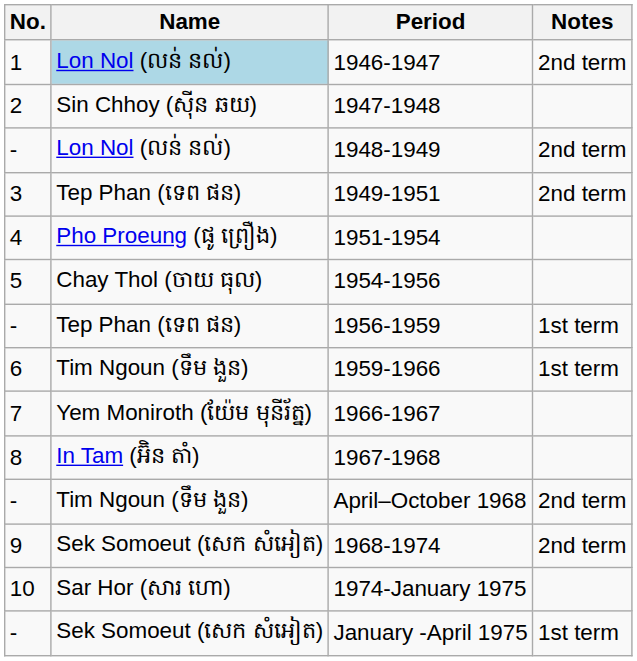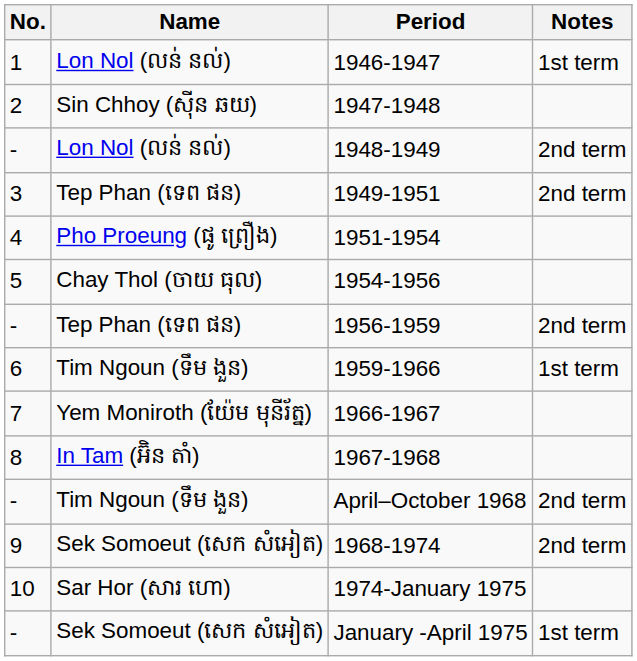 <table class="wikitable">
 <tr>
 <th>No.</th>
 <th>Name</th>
 <th>Period</th>
 <th>Notes</th>
 </tr>
 <tr>
 <td>1</td>
-<td style="background: lightblue;"><a href='#'>Lon Nol</a> (លន់ នល់)</td>
+<td><a href='#'>Lon Nol</a> (លន់ នល់)</td>
 <td>1946-1947</td>
-<td>2nd term</td>
+<td>1st term</td>
 </tr>
 <tr>
 <td>2</td>
 <td>Sin Chhoy (ស៊ីន ឆយ)</td>
 <td>1947-1948</td>
 <td></td>
 </tr>
 <tr>
 <td>-</td>
 <td><a href='#'>Lon Nol</a> (លន់ នល់)</td>
 <td>1948-1949</td>
 <td>2nd term</td>
 </tr>
 <tr>
 <td>3</td>
 <td>Tep Phan (ទេព ផន)</td>
 <td>1949-1951</td>
 <td>2nd term</td>
 </tr>
 <tr>
 <td>4</td>
 <td><a href='#'>Pho Proeung</a>  (ផូ ព្រឿង)</td>
 <td>1951-1954</td>
 <td></td>
 </tr>
 <tr>
 <td>5</td>
 <td>Chay Thol (ចាយ ធុល)</td>
 <td>1954-1956</td>
 <td></td>
 </tr>
 <tr>
 <td>-</td>
 <td>Tep Phan (ទេព ផន)</td>
 <td>1956-1959</td>
-<td>1st term</td>
+<td>2nd term</td>
 </tr>
 <tr>
 <td>6</td>
 <td>Tim Ngoun (ទឹម ងួន)</td>
 <td>1959-1966</td>
 <td>1st term</td>
 </tr>
 <tr>
 <td>7</td>
 <td>Yem Moniroth (យ៉ែម មុនីរ័ត្ន)</td>
 <td>1966-1967</td>
 <td></td>
 </tr>
 <tr>
 <td>8</td>
 <td><a href='#'>In Tam</a> (អ៊ិន តាំ)</td>
 <td>1967-1968</td>
 <td></td>
 </tr>
 <tr>
 <td>-</td>
 <td>Tim Ngoun (ទឹម ងួន)</td>
 <td>April–October 1968</td>
 <td>2nd term</td>
 </tr>
 <tr>
 <td>9</td>
 <td>Sek Somoeut (សេក សំអៀត)</td>
 <td>1968-1974</td>
 <td>2nd term</td>
 </tr>
 <tr>
 <td>10</td>
 <td>Sar Hor (សារ ហោ)</td>
 <td>1974-January 1975</td>
 <td></td>
 </tr>
 <tr>
 <td>-</td>
 <td>Sek Somoeut (សេក សំអៀត)</td>
 <td>January -April 1975</td>
 <td>1st term</td>
 </tr>
 </table>
